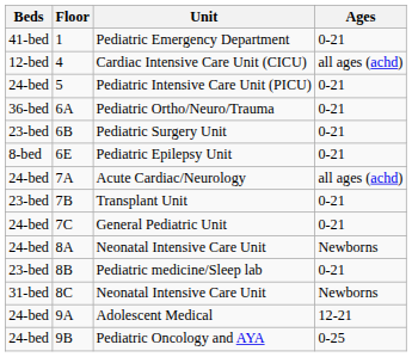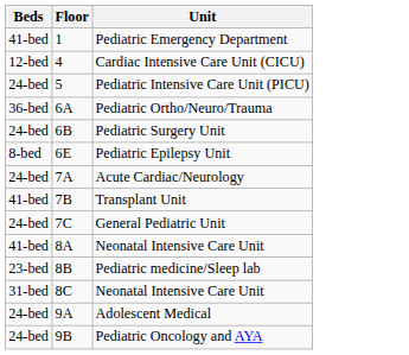 <table class="wikitable">
 <tr>
 <th>Beds</th>
 <th>Floor</th>
 <th>Unit</th>
-<th>Ages</th>
 </tr>
 <tr>
 <td>41-bed</td>
 <td>1</td>
 <td>Pediatric Emergency Department</td>
-<td>0-21</td>
 </tr>
 <tr>
 <td>12-bed</td>
 <td>4</td>
 <td>Cardiac Intensive Care Unit (CICU)</td>
-<td>all ages (<a href='#'>achd</a>)</td>
 </tr>
 <tr>
 <td>24-bed</td>
 <td>5</td>
 <td>Pediatric Intensive Care Unit (PICU)</td>
-<td>0-21</td>
 </tr>
 <tr>
 <td>36-bed</td>
 <td>6A</td>
 <td>Pediatric Ortho/Neuro/Trauma</td>
-<td>0-21</td>
 </tr>
 <tr>
-<td>23-bed</td>
+<td>24-bed</td>
 <td>6B</td>
 <td>Pediatric Surgery Unit</td>
-<td>0-21</td>
 </tr>
 <tr>
 <td>8-bed</td>
 <td>6E</td>
 <td>Pediatric Epilepsy Unit</td>
-<td>0-21</td>
 </tr>
 <tr>
 <td>24-bed</td>
 <td>7A</td>
 <td>Acute Cardiac/Neurology</td>
-<td>all ages (<a href='#'>achd</a>)</td>
 </tr>
 <tr>
-<td>23-bed</td>
+<td>41-bed</td>
 <td>7B</td>
 <td>Transplant Unit</td>
-<td>0-21</td>
 </tr>
 <tr>
 <td>24-bed</td>
 <td>7C</td>
 <td>General Pediatric Unit</td>
-<td>0-21</td>
 </tr>
 <tr>
-<td>24-bed</td>
+<td>41-bed</td>
 <td>8A</td>
 <td>Neonatal Intensive Care Unit</td>
-<td>Newborns</td>
 </tr>
 <tr>
 <td>23-bed</td>
 <td>8B</td>
 <td>Pediatric medicine/Sleep lab</td>
-<td>0-21</td>
 </tr>
 <tr>
 <td>31-bed</td>
 <td>8C</td>
 <td>Neonatal Intensive Care Unit</td>
-<td>Newborns</td>
 </tr>
 <tr>
 <td>24-bed</td>
 <td>9A</td>
 <td>Adolescent Medical</td>
-<td>12-21</td>
 </tr>
 <tr>
 <td>24-bed</td>
 <td>9B</td>
 <td>Pediatric Oncology and <a href='#'>AYA</a></td>
-<td>0-25</td>
 </tr>
 </table>
